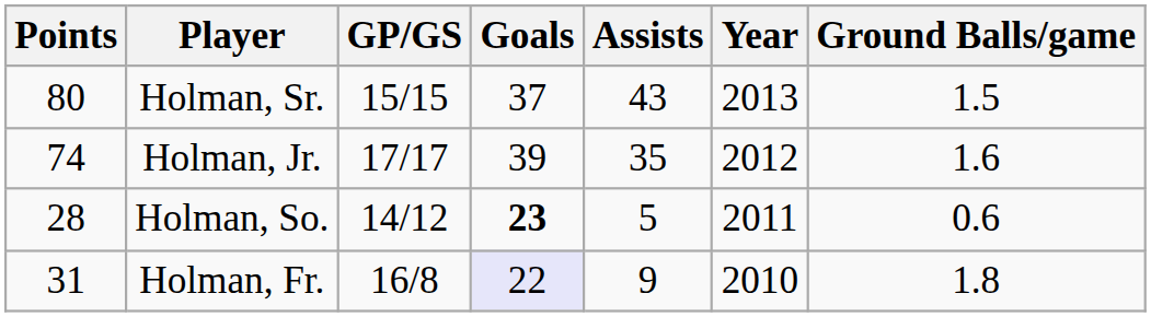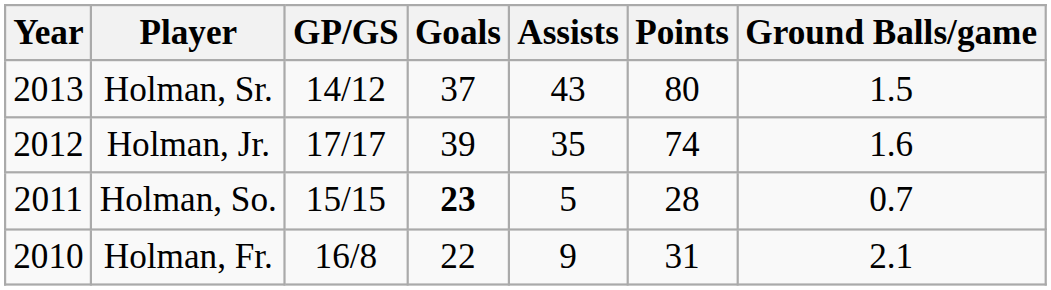 <table class="wikitable" style="text-align:center">
 <tr>
-<th>Points</th>
+<th>Year</th>
 <th>Player</th>
 <th>GP/GS</th>
 <th>Goals</th>
 <th>Assists</th>
-<th>Year</th>
+<th>Points</th>
 <th>Ground Balls/game</th>
 </tr>
 <tr>
-<td>80</td>
+<td>2013</td>
 <td>Holman, Sr.</td>
-<td>15/15</td>
+<td>14/12</td>
 <td>37</td>
 <td>43</td>
-<td>2013</td>
+<td>80</td>
 <td>1.5</td>
 </tr>
 <tr>
-<td>74</td>
+<td>2012</td>
 <td>Holman, Jr.</td>
 <td>17/17</td>
 <td>39</td>
 <td>35</td>
-<td>2012</td>
+<td>74</td>
 <td>1.6</td>
 </tr>
 <tr>
-<td>28</td>
+<td>2011</td>
 <td>Holman, So.</td>
-<td>14/12</td>
+<td>15/15</td>
 <td><strong>23</strong></td>
 <td>5</td>
-<td>2011</td>
-<td>0.6</td>
+<td>28</td>
+<td>0.7</td>
 </tr>
 <tr>
-<td>31</td>
+<td>2010</td>
 <td>Holman, Fr.</td>
 <td>16/8</td>
-<td style="background: lavender;">22</td>
+<td>22</td>
 <td>9</td>
-<td>2010</td>
-<td>1.8</td>
+<td>31</td>
+<td>2.1</td>
 </tr>
 </table>
